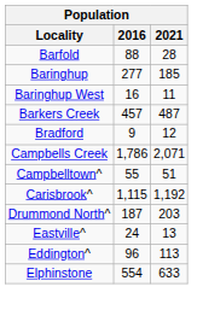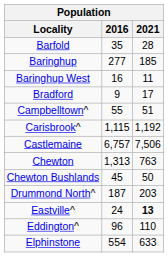 <table class="wikitable" style="text-align:center;">
 <tr>
 <th colspan="3" style="text-align:center;  font-weight:bold">Population</th>
 </tr>
 <tr>
 <th style="text-align:center; background:  font-weight:bold">Locality</th>
 <th style="text-align:center; background:  font-weight:bold"><strong>2016</strong></th>
 <th style="text-align:center; background:  font-weight:bold"><strong>2021</strong></th>
 </tr>
 <tr>
 <td><a href='#'>Barfold</a></td>
-<td>88</td>
+<td>35</td>
 <td>28</td>
 </tr>
 <tr>
 <td><a href='#'>Baringhup</a></td>
 <td>277</td>
 <td>185</td>
 </tr>
 <tr>
 <td><a href='#'>Baringhup West</a></td>
 <td>16</td>
 <td>11</td>
 </tr>
 <tr>
-<td><a href='#'>Barkers Creek</a></td>
-<td>457</td>
-<td>487</td>
-</tr>
-<tr>
 <td><a href='#'>Bradford</a></td>
 <td>9</td>
-<td>12</td>
-</tr>
-<tr>
-<td><a href='#'>Campbells Creek</a></td>
-<td>1,786</td>
-<td>2,071</td>
+<td>17</td>
 </tr>
 <tr>
 <td><a href='#'>Campbelltown</a>^</td>
 <td>55</td>
 <td>51</td>
 </tr>
 <tr>
 <td><a href='#'>Carisbrook</a>^</td>
 <td>1,115</td>
 <td>1,192</td>
 </tr>
 <tr>
+<td><a href='#'>Castlemaine</a></td>
+<td>6,757</td>
+<td>7,506</td>
+</tr>
+<tr>
+<td><a href='#'>Chewton</a></td>
+<td>1,313</td>
+<td>763</td>
+</tr>
+<tr>
+<td><a href='#'>Chewton Bushlands</a></td>
+<td>45</td>
+<td>50</td>
+</tr>
+<tr>
 <td><a href='#'>Drummond North</a>^</td>
 <td>187</td>
 <td>203</td>
 </tr>
 <tr>
 <td><a href='#'>Eastville</a>^</td>
 <td>24</td>
-<td>13</td>
+<td><strong>13</strong></td>
 </tr>
 <tr>
 <td><a href='#'>Eddington</a>^</td>
 <td>96</td>
-<td>113</td>
+<td>110</td>
 </tr>
 <tr>
 <td><a href='#'>Elphinstone</a></td>
 <td>554</td>
 <td>633</td>
 </tr>
 </table>
